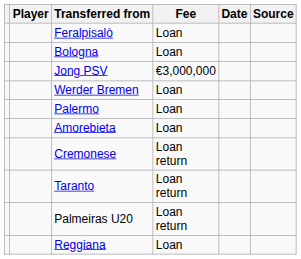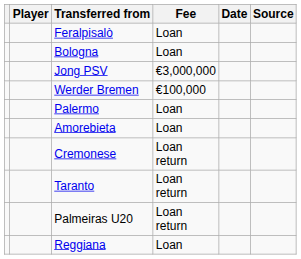 <table class="wikitable plainrowheaders sortable">
 <tr>
 <th></th>
 <th scope="col">Player</th>
 <th>Transferred from</th>
 <th style="width: 65px;">Fee</th>
 <th scope="col">Date</th>
 <th scope="col">Source</th>
 </tr>
 <tr>
 <td align="center"></td>
 <td></td>
 <td> <a href='#'>Feralpisalò</a></td>
 <td>Loan</td>
 <td></td>
 <td></td>
 </tr>
 <tr>
 <td align="center"></td>
 <td></td>
 <td> <a href='#'>Bologna</a></td>
 <td>Loan</td>
 <td></td>
 <td></td>
 </tr>
 <tr>
 <td align="center"></td>
 <td></td>
 <td> <a href='#'>Jong PSV</a></td>
 <td>€3,000,000</td>
 <td></td>
 <td></td>
 </tr>
 <tr>
 <td align=center></td>
 <td></td>
 <td> <a href='#'>Werder Bremen</a></td>
-<td>Loan</td>
+<td>€100,000</td>
 <td></td>
 <td></td>
 </tr>
 <tr>
 <td align="center"></td>
 <td></td>
 <td> <a href='#'>Palermo</a></td>
 <td>Loan</td>
 <td></td>
 <td></td>
 </tr>
 <tr>
 <td align="center"></td>
 <td></td>
 <td> <a href='#'>Amorebieta</a></td>
 <td>Loan</td>
 <td></td>
 <td></td>
 </tr>
 <tr>
 <td align="center"></td>
 <td></td>
 <td> <a href='#'>Cremonese</a></td>
 <td>Loan return</td>
 <td></td>
 <td></td>
 </tr>
 <tr>
 <td align="center"></td>
 <td></td>
 <td> <a href='#'>Taranto</a></td>
 <td>Loan return</td>
 <td></td>
 <td></td>
 </tr>
 <tr>
 <td align="center"></td>
 <td></td>
 <td> Palmeiras U20</td>
 <td>Loan return</td>
 <td></td>
 <td></td>
 </tr>
 <tr>
 <td align="center"></td>
 <td></td>
 <td> <a href='#'>Reggiana</a></td>
 <td>Loan</td>
 <td></td>
 <td></td>
 </tr>
 </table>
